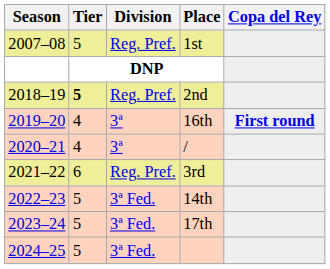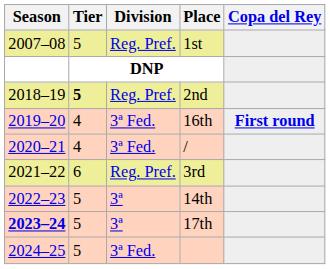 <table class="wikitable">
 <tr style="background:#f0f6fa;">
 <th>Season</th>
 <th>Tier</th>
 <th>Division</th>
 <th>Place</th>
 <th><a href='#'>Copa del Rey</a></th>
 </tr>
 <tr>
 <td style="background:#EFEF99;">2007–08</td>
 <td style="background:#EFEF99;">5</td>
 <td style="background:#EFEF99;"><a href='#'>Reg. Pref.</a></td>
 <td style="background:#EFEF99;">1st</td>
 <th style="background:#efefef;"></th>
 </tr>
 <tr>
 <td style="background:#FFFFFF;"></td>
 <th style="background:#FFFFFF;" colspan="3">DNP</th>
 <th style="background:#efefef;"></th>
 </tr>
 <tr>
 <td style="background:#EFEF99;">2018–19</td>
 <td style="background:#EFEF99;"><strong>5</strong></td>
 <td style="background:#EFEF99;"><a href='#'>Reg. Pref.</a></td>
 <td style="background:#EFEF99;">2nd</td>
 <th style="background:#efefef;"></th>
 </tr>
 <tr>
 <td style="background:#FFD3BD;"><a href='#'>2019–20</a></td>
 <td style="background:#FFD3BD;">4</td>
-<td style="background:#FFD3BD;"><a href='#'>3ª</a></td>
+<td style="background:#FFD3BD;"><a href='#'>3ª Fed.</a></td>
 <td style="background:#FFD3BD;">16th</td>
 <th style="background:#efefef;"><a href='#'>First round</a></th>
 </tr>
 <tr>
 <td style="background:#FFD3BD;"><a href='#'>2020–21</a></td>
 <td style="background:#FFD3BD;">4</td>
-<td style="background:#FFD3BD;"><a href='#'>3ª</a></td>
+<td style="background:#FFD3BD;"><a href='#'>3ª Fed.</a></td>
 <td style="background:#FFD3BD;"> / </td>
 <th style="background:#efefef;"></th>
 </tr>
 <tr>
 <td style="background:#EFEF99;">2021–22</td>
 <td style="background:#EFEF99;">6</td>
 <td style="background:#EFEF99;"><a href='#'>Reg. Pref.</a></td>
 <td style="background:#EFEF99;">3rd</td>
 <th style="background:#efefef;"></th>
 </tr>
 <tr>
 <td style="background:#FFD3BD;"><a href='#'>2022–23</a></td>
 <td style="background:#FFD3BD;">5</td>
-<td style="background:#FFD3BD;"><a href='#'>3ª Fed.</a></td>
+<td style="background:#FFD3BD;"><a href='#'>3ª</a></td>
 <td style="background:#FFD3BD;">14th</td>
 <th style="background:#efefef;"></th>
 </tr>
 <tr>
-<td style="background:#FFD3BD;"><a href='#'>2023–24</a></td>
+<td style="background:#FFD3BD;"><strong><a href='#'>2023–24</a></strong></td>
 <td style="background:#FFD3BD;">5</td>
-<td style="background:#FFD3BD;"><a href='#'>3ª Fed.</a></td>
+<td style="background:#FFD3BD;"><a href='#'>3ª</a></td>
 <td style="background:#FFD3BD;">17th</td>
 <th style="background:#efefef;"></th>
 </tr>
 <tr>
 <td style="background:#FFD3BD;"><a href='#'>2024–25</a></td>
 <td style="background:#FFD3BD;">5</td>
 <td style="background:#FFD3BD;"><a href='#'>3ª Fed.</a></td>
 <td style="background:#FFD3BD;"></td>
 <th style="background:#efefef;"></th>
 </tr>
 </table>
